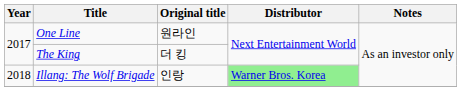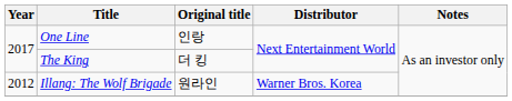 <table class="wikitable">
 <tr>
 <th>Year</th>
 <th>Title</th>
 <th>Original title</th>
 <th>Distributor</th>
 <th>Notes</th>
 </tr>
 <tr>
 <td rowspan="2">2017</td>
 <td><em><a href='#'>One Line</a></em></td>
-<td>원라인</td>
+<td>인랑</td>
 <td rowspan="2"><a href='#'>Next Entertainment World</a></td>
 <td rowspan="3">As an investor only</td>
 </tr>
 <tr>
 <td><em><a href='#'>The King</a></em></td>
 <td>더 킹</td>
 </tr>
 <tr>
-<td>2018</td>
+<td>2012</td>
 <td><em><a href='#'>Illang: The Wolf Brigade</a></em></td>
-<td>인랑</td>
-<td style="background: lightgreen;"><a href='#'>Warner Bros. Korea</a></td>
+<td>원라인</td>
+<td><a href='#'>Warner Bros. Korea</a></td>
 </tr>
 <tr>
 </tr>
 </table>
